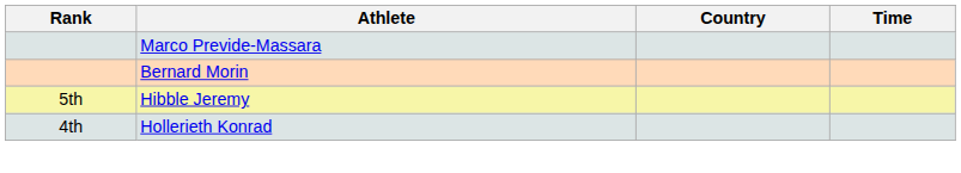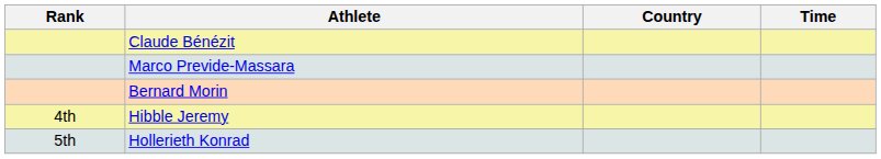 <table class="wikitable" width=45% style="font-size:100%; text-align:left;">
 <tr>
 <th>Rank</th>
 <th>Athlete</th>
 <th>Country</th>
 <th>Time</th>
+</tr>
+<tr bgcolor="#F7F6A8">
+<td align=center></td>
+<td><a href='#'>Claude Bénézit</a></td>
+<td></td>
+<td align="right"></td>
 </tr>
 <tr bgcolor="#DCE5E5">
 <td align=center></td>
 <td><a href='#'>Marco Previde-Massara</a></td>
 <td></td>
 <td align="right"></td>
 </tr>
 <tr bgcolor="#FFDAB9">
 <td align=center></td>
 <td><a href='#'>Bernard Morin</a></td>
 <td></td>
 <td align="right"></td>
 </tr>
 <tr bgcolor="#F7F6A8">
-<td align=center>5th</td>
+<td align=center>4th</td>
 <td><a href='#'>Hibble Jeremy</a></td>
 <td></td>
 <td align="right"></td>
 </tr>
 <tr bgcolor="#DCE5E5">
-<td align=center>4th</td>
+<td align=center>5th</td>
 <td><a href='#'>Hollerieth Konrad</a></td>
 <td></td>
 <td align="right"></td>
 </tr>
 </table>
